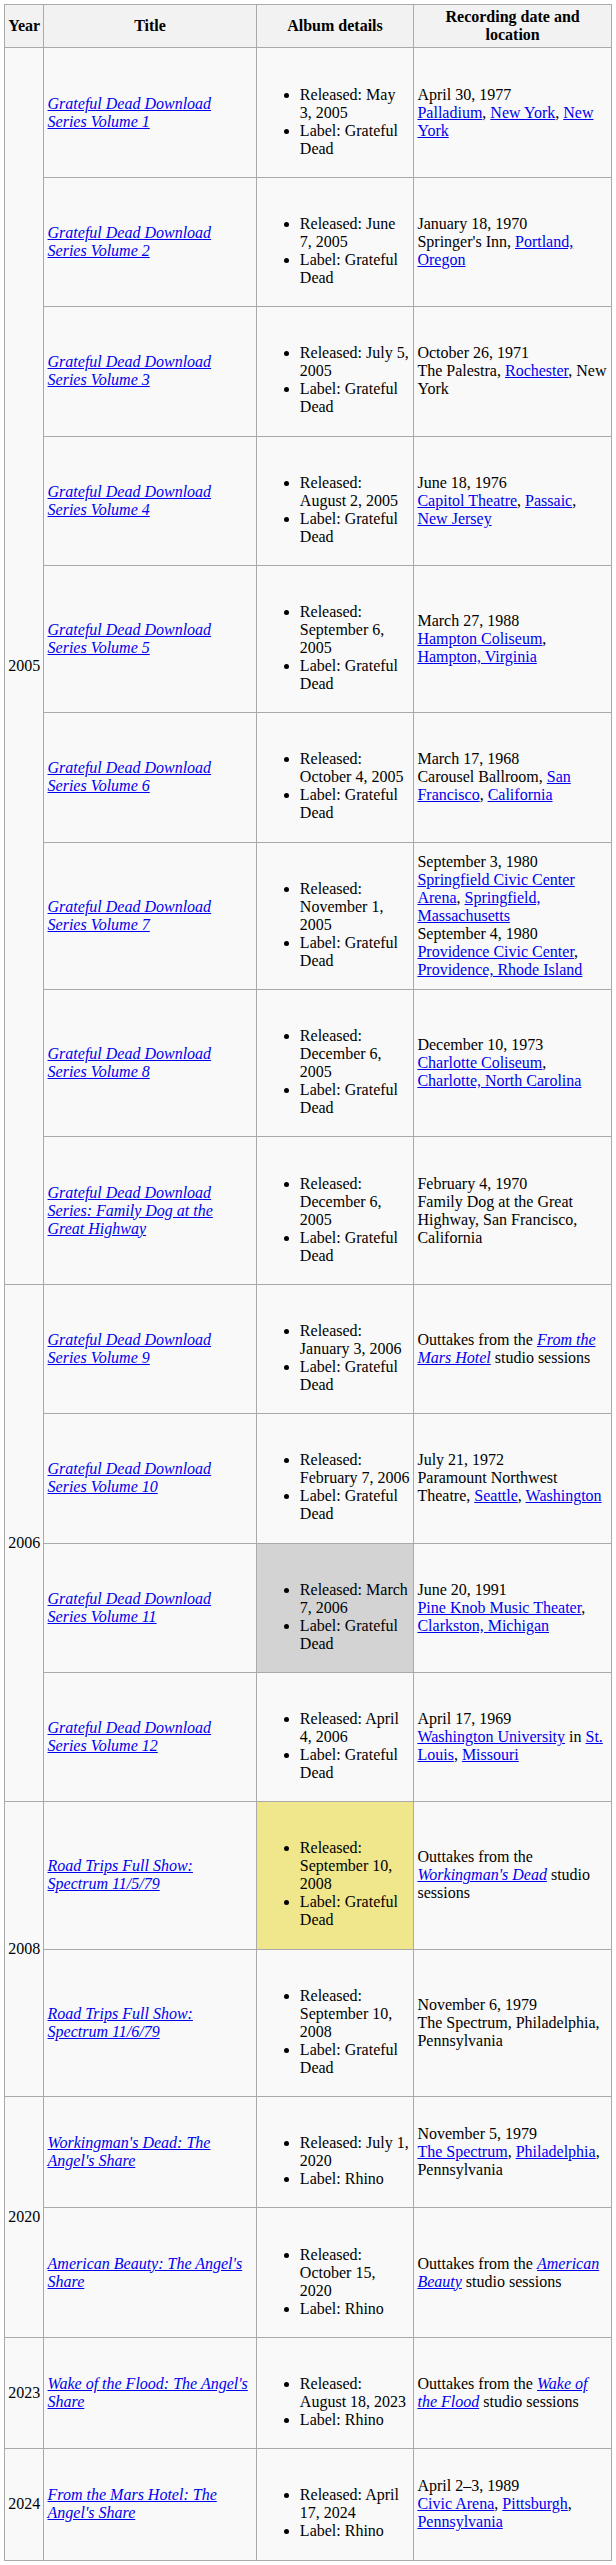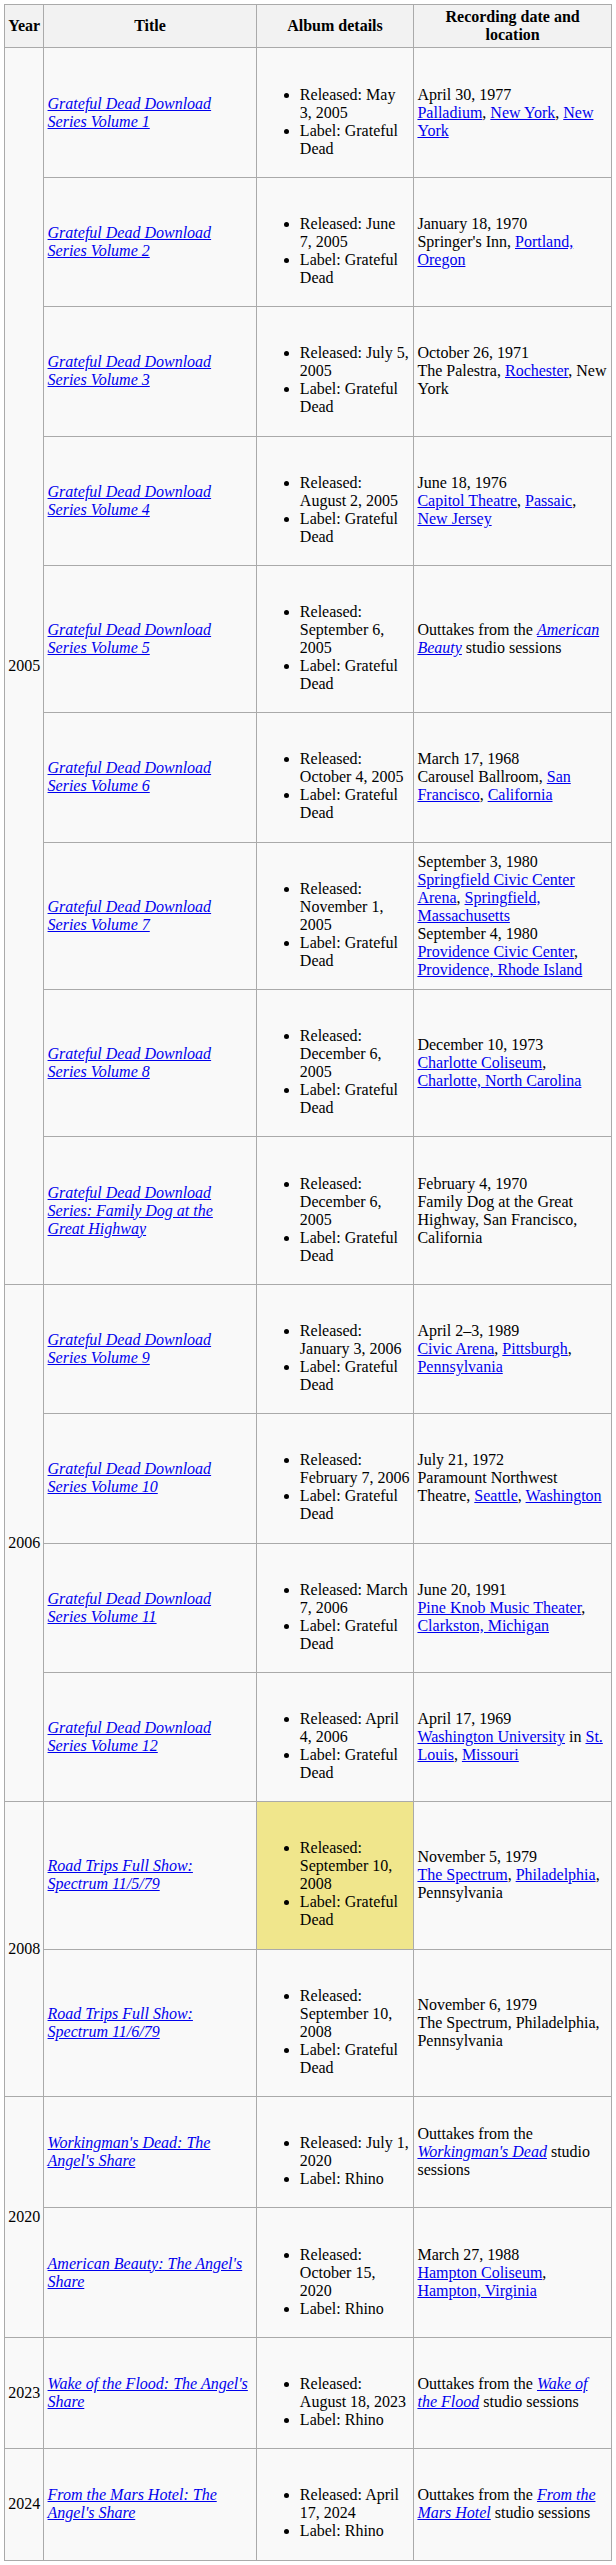 <table class="wikitable">
 <tr>
 <th scope="col">Year</th>
 <th scope="col">Title</th>
 <th scope="col">Album details</th>
 <th scope="col">Recording date and location</th>
 </tr>
 <tr>
 <td rowspan="9">2005</td>
 <td><em><a href='#'>Grateful Dead Download Series Volume 1</a></em></td>
 <td><br><ul><li>Released: May 3, 2005</li><li>Label: Grateful Dead</li></ul></td>
 <td>April 30, 1977 <br> <a href='#'>Palladium</a>, <a href='#'>New York</a>, <a href='#'>New York</a></td>
 </tr>
 <tr>
 <td><em><a href='#'>Grateful Dead Download Series Volume 2</a></em></td>
 <td><br><ul><li>Released: June 7, 2005</li><li>Label: Grateful Dead</li></ul></td>
 <td>January 18, 1970 <br> Springer's Inn, <a href='#'>Portland, Oregon</a></td>
 </tr>
 <tr>
 <td><em><a href='#'>Grateful Dead Download Series Volume 3</a></em></td>
 <td><br><ul><li>Released: July 5, 2005</li><li>Label: Grateful Dead</li></ul></td>
 <td>October 26, 1971 <br> The Palestra, <a href='#'>Rochester</a>, New York</td>
 </tr>
 <tr>
 <td><em><a href='#'>Grateful Dead Download Series Volume 4</a></em></td>
 <td><br><ul><li>Released: August 2, 2005</li><li>Label: Grateful Dead</li></ul></td>
 <td>June 18, 1976 <br> <a href='#'>Capitol Theatre</a>, <a href='#'>Passaic</a>, <a href='#'>New Jersey</a></td>
 </tr>
 <tr>
 <td><em><a href='#'>Grateful Dead Download Series Volume 5</a></em></td>
 <td><br><ul><li>Released: September 6, 2005</li><li>Label: Grateful Dead</li></ul></td>
-<td>March 27, 1988 <br> <a href='#'>Hampton Coliseum</a>, <a href='#'>Hampton, Virginia</a></td>
+<td>Outtakes from the <em><a href='#'>American Beauty</a></em> studio sessions</td>
 </tr>
 <tr>
 <td><em><a href='#'>Grateful Dead Download Series Volume 6</a></em></td>
 <td><br><ul><li>Released: October 4, 2005</li><li>Label: Grateful Dead</li></ul></td>
 <td>March 17, 1968 <br> Carousel Ballroom, <a href='#'>San Francisco</a>, <a href='#'>California</a></td>
 </tr>
 <tr>
 <td><em><a href='#'>Grateful Dead Download Series Volume 7</a></em></td>
 <td><br><ul><li>Released: November 1, 2005</li><li>Label: Grateful Dead</li></ul></td>
 <td>September 3, 1980 <br> <a href='#'>Springfield Civic Center Arena</a>, <a href='#'>Springfield, Massachusetts</a> <br> September 4, 1980 <br> <a href='#'>Providence Civic Center</a>, <a href='#'>Providence, Rhode Island</a></td>
 </tr>
 <tr>
 <td><em><a href='#'>Grateful Dead Download Series Volume 8</a></em></td>
 <td><br><ul><li>Released: December 6, 2005</li><li>Label: Grateful Dead</li></ul></td>
 <td>December 10, 1973 <br> <a href='#'>Charlotte Coliseum</a>, <a href='#'>Charlotte, North Carolina</a></td>
 </tr>
 <tr>
 <td><em><a href='#'>Grateful Dead Download Series: Family Dog at the Great Highway</a></em></td>
 <td><br><ul><li>Released: December 6, 2005</li><li>Label: Grateful Dead</li></ul></td>
 <td>February 4, 1970 <br> Family Dog at the Great Highway, San Francisco, California</td>
 </tr>
 <tr>
 <td rowspan="4">2006</td>
 <td><em><a href='#'>Grateful Dead Download Series Volume 9</a></em></td>
 <td><br><ul><li>Released: January 3, 2006</li><li>Label: Grateful Dead</li></ul></td>
-<td>Outtakes from the <em><a href='#'>From the Mars Hotel</a></em> studio sessions</td>
+<td>April 2–3, 1989 <br> <a href='#'>Civic Arena</a>, <a href='#'>Pittsburgh</a>, <a href='#'>Pennsylvania</a></td>
 </tr>
 <tr>
 <td><em><a href='#'>Grateful Dead Download Series Volume 10</a></em></td>
 <td><br><ul><li>Released: February 7, 2006</li><li>Label: Grateful Dead</li></ul></td>
 <td>July 21, 1972 <br> Paramount Northwest Theatre, <a href='#'>Seattle</a>, <a href='#'>Washington</a></td>
 </tr>
 <tr>
 <td><em><a href='#'>Grateful Dead Download Series Volume 11</a></em></td>
-<td style="background: lightgrey;"><br><ul><li>Released: March 7, 2006</li><li>Label: Grateful Dead</li></ul></td>
+<td><br><ul><li>Released: March 7, 2006</li><li>Label: Grateful Dead</li></ul></td>
 <td>June 20, 1991 <br> <a href='#'>Pine Knob Music Theater</a>, <a href='#'>Clarkston, Michigan</a></td>
 </tr>
 <tr>
 <td><em><a href='#'>Grateful Dead Download Series Volume 12</a></em></td>
 <td><br><ul><li>Released: April 4, 2006</li><li>Label: Grateful Dead</li></ul></td>
 <td>April 17, 1969 <br> <a href='#'>Washington University</a> in <a href='#'>St. Louis</a>, <a href='#'>Missouri</a></td>
 </tr>
 <tr>
 <td rowspan="2">2008</td>
 <td><em><a href='#'>Road Trips Full Show: Spectrum 11/5/79</a></em></td>
 <td style="background: khaki;"><br><ul><li>Released: September 10, 2008</li><li>Label: Grateful Dead</li></ul></td>
-<td>Outtakes from the <em><a href='#'>Workingman's Dead</a></em> studio sessions</td>
+<td>November 5, 1979 <br> <a href='#'>The Spectrum</a>, <a href='#'>Philadelphia</a>, Pennsylvania</td>
 </tr>
 <tr>
 <td><em><a href='#'>Road Trips Full Show: Spectrum 11/6/79</a></em></td>
 <td><br><ul><li>Released: September 10, 2008</li><li>Label: Grateful Dead</li></ul></td>
 <td>November 6, 1979 <br> The Spectrum, Philadelphia, Pennsylvania</td>
 </tr>
 <tr>
 <td rowspan="2">2020</td>
 <td><em><a href='#'>Workingman's Dead: The Angel's Share</a></em></td>
 <td><br><ul><li>Released: July 1, 2020</li><li>Label: Rhino</li></ul></td>
-<td>November 5, 1979 <br> <a href='#'>The Spectrum</a>, <a href='#'>Philadelphia</a>, Pennsylvania</td>
+<td>Outtakes from the <em><a href='#'>Workingman's Dead</a></em> studio sessions</td>
 </tr>
 <tr>
 <td><em><a href='#'> American Beauty: The Angel's Share</a></em></td>
 <td><br><ul><li>Released: October 15, 2020</li><li>Label: Rhino</li></ul></td>
-<td>Outtakes from the <em><a href='#'>American Beauty</a></em> studio sessions</td>
+<td>March 27, 1988 <br> <a href='#'>Hampton Coliseum</a>, <a href='#'>Hampton, Virginia</a></td>
 </tr>
 <tr>
 <td>2023</td>
 <td><em><a href='#'>Wake of the Flood: The Angel's Share</a></em></td>
 <td><br><ul><li>Released: August 18, 2023</li><li>Label: Rhino</li></ul></td>
 <td>Outtakes from the <em><a href='#'>Wake of the Flood</a></em> studio sessions</td>
 </tr>
 <tr>
 <td>2024</td>
 <td><em><a href='#'>From the Mars Hotel: The Angel's Share</a></em></td>
 <td><br><ul><li>Released: April 17, 2024</li><li>Label: Rhino</li></ul></td>
-<td>April 2–3, 1989 <br> <a href='#'>Civic Arena</a>, <a href='#'>Pittsburgh</a>, <a href='#'>Pennsylvania</a></td>
+<td>Outtakes from the <em><a href='#'>From the Mars Hotel</a></em> studio sessions</td>
 </tr>
 </table>
